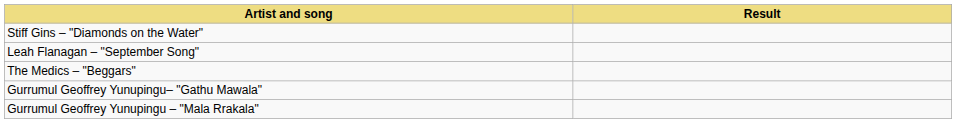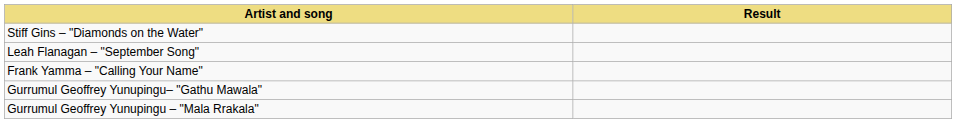 <table class="wikitable" width=100%>
 <tr>
 <th style="width:15%;background:#EEDD82;">Artist and song</th>
 <th style="width:10%;background:#EEDD82;">Result</th>
 </tr>
 <tr>
 <td>Stiff Gins – "Diamonds on the Water"</td>
 <td></td>
 </tr>
 <tr>
 <td>Leah Flanagan – "September Song"</td>
 <td></td>
 </tr>
 <tr>
-<td>The Medics – "Beggars"</td>
+<td>Frank Yamma – "Calling Your Name"</td>
 <td></td>
 </tr>
 <tr>
 <td>Gurrumul Geoffrey Yunupingu– "Gathu Mawala"</td>
 <td></td>
 </tr>
 <tr>
 <td>Gurrumul Geoffrey Yunupingu – "Mala Rrakala"</td>
 <td></td>
 </tr>
 </table>
